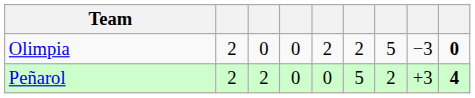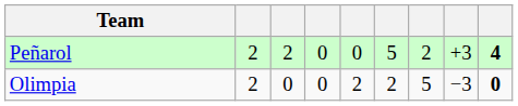 <table class="wikitable" style="text-align: center;">
 <tr>
 <th width=175>Team</th>
 <th width=20></th>
 <th width=20></th>
 <th width=20></th>
 <th width=20></th>
 <th width=20></th>
 <th width=20></th>
 <th width=20></th>
 <th width=20></th>
 </tr>
+<tr bgcolor=#CCFFCC>
+<td align=left> <a href='#'>Peñarol</a></td>
+<td>2</td>
+<td>2</td>
+<td>0</td>
+<td>0</td>
+<td>5</td>
+<td>2</td>
+<td>+3</td>
+<td><strong>4</strong></td>
+</tr>
 <tr>
 <td align=left> <a href='#'>Olimpia</a></td>
 <td>2</td>
 <td>0</td>
 <td>0</td>
 <td>2</td>
 <td>2</td>
 <td>5</td>
 <td>−3</td>
 <td><strong>0</strong></td>
 </tr>
-<tr bgcolor=#CCFFCC>
-<td align=left> <a href='#'>Peñarol</a></td>
-<td>2</td>
-<td>2</td>
-<td>0</td>
-<td>0</td>
-<td>5</td>
-<td>2</td>
-<td>+3</td>
-<td><strong>4</strong></td>
-</tr>
 </table>
